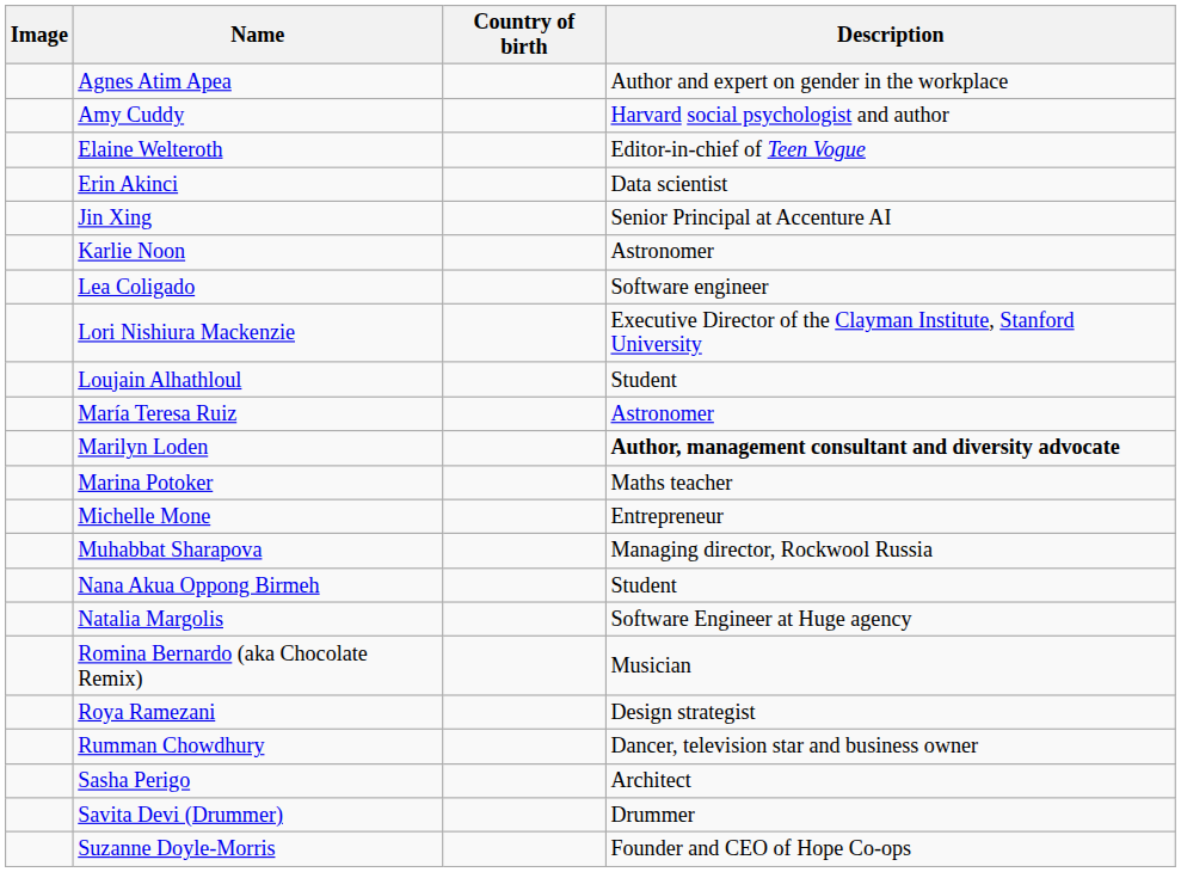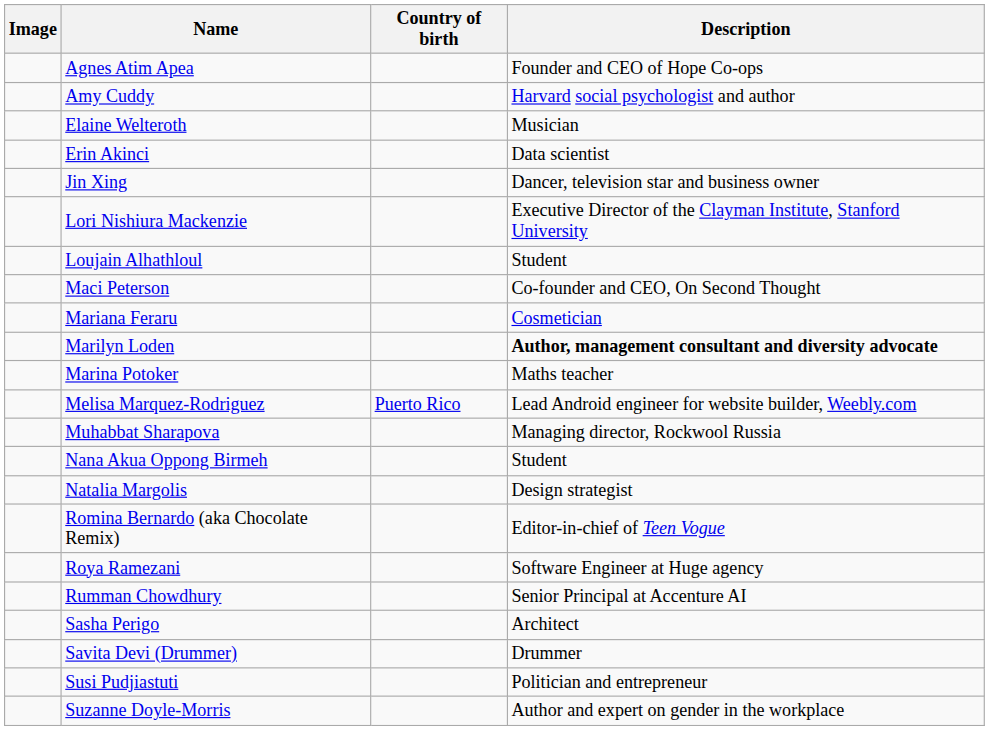 <table class="wikitable sortable">
 <tr>
 <th>Image</th>
 <th>Name</th>
 <th>Country of birth</th>
 <th>Description</th>
 </tr>
 <tr>
 <td></td>
 <td><a href='#'>Agnes Atim Apea</a></td>
 <td></td>
-<td>Author and expert on gender in the workplace</td>
+<td>Founder and CEO of Hope Co-ops</td>
 </tr>
 <tr>
 <td></td>
 <td><a href='#'>Amy Cuddy</a></td>
 <td></td>
 <td><a href='#'>Harvard</a> <a href='#'>social psychologist</a> and author</td>
 </tr>
 <tr>
 <td></td>
 <td><a href='#'>Elaine Welteroth</a></td>
 <td></td>
-<td>Editor-in-chief of <em><a href='#'>Teen Vogue</a></em></td>
+<td>Musician</td>
 </tr>
 <tr>
 <td></td>
 <td><a href='#'>Erin Akinci</a></td>
 <td></td>
 <td>Data scientist</td>
 </tr>
 <tr>
 <td></td>
 <td><a href='#'>Jin Xing</a></td>
 <td></td>
-<td>Senior Principal at Accenture AI</td>
-</tr>
-<tr>
-<td></td>
-<td><a href='#'>Karlie Noon</a></td>
-<td></td>
-<td>Astronomer</td>
-</tr>
-<tr>
-<td></td>
-<td><a href='#'>Lea Coligado</a></td>
-<td></td>
-<td>Software engineer</td>
+<td>Dancer, television star and business owner</td>
 </tr>
 <tr>
 <td></td>
 <td><a href='#'>Lori Nishiura Mackenzie</a></td>
 <td></td>
 <td>Executive Director of the <a href='#'>Clayman Institute</a>, <a href='#'>Stanford University</a></td>
 </tr>
 <tr>
 <td></td>
 <td><a href='#'>Loujain Alhathloul</a></td>
 <td></td>
 <td>Student</td>
 </tr>
 <tr>
 <td></td>
-<td><a href='#'>María Teresa Ruiz</a></td>
+<td><a href='#'>Maci Peterson</a></td>
 <td></td>
-<td><a href='#'>Astronomer</a></td>
+<td>Co-founder and CEO, On Second Thought</td>
+</tr>
+<tr>
+<td></td>
+<td><a href='#'>Mariana Feraru</a></td>
+<td></td>
+<td><a href='#'>Cosmetician</a></td>
 </tr>
 <tr>
 <td></td>
 <td><a href='#'>Marilyn Loden</a></td>
 <td></td>
 <td><strong>Author, management consultant and diversity advocate</strong></td>
 </tr>
 <tr>
 <td></td>
 <td><a href='#'>Marina Potoker</a></td>
 <td></td>
 <td>Maths teacher</td>
 </tr>
 <tr>
 <td></td>
-<td><a href='#'>Michelle Mone</a></td>
-<td></td>
-<td>Entrepreneur</td>
+<td><a href='#'>Melisa Marquez-Rodriguez</a></td>
+<td> <a href='#'>Puerto Rico</a></td>
+<td>Lead Android engineer for website builder, <a href='#'>Weebly.com</a></td>
 </tr>
 <tr>
 <td></td>
 <td><a href='#'>Muhabbat Sharapova</a></td>
 <td></td>
 <td>Managing director, Rockwool Russia</td>
 </tr>
 <tr>
 <td></td>
 <td><a href='#'>Nana Akua Oppong Birmeh</a></td>
 <td></td>
 <td>Student</td>
 </tr>
 <tr>
 <td></td>
 <td><a href='#'>Natalia Margolis</a></td>
 <td></td>
-<td>Software Engineer at Huge agency</td>
+<td>Design strategist</td>
 </tr>
 <tr>
 <td></td>
 <td><a href='#'>Romina Bernardo</a> (aka Chocolate Remix)</td>
 <td></td>
-<td>Musician</td>
+<td>Editor-in-chief of <em><a href='#'>Teen Vogue</a></em></td>
 </tr>
 <tr>
 <td></td>
 <td><a href='#'>Roya Ramezani</a></td>
 <td></td>
-<td>Design strategist</td>
+<td>Software Engineer at Huge agency</td>
 </tr>
 <tr>
 <td></td>
 <td><a href='#'>Rumman Chowdhury</a></td>
 <td></td>
-<td>Dancer, television star and business owner</td>
+<td>Senior Principal at Accenture AI</td>
 </tr>
 <tr>
 <td></td>
 <td><a href='#'>Sasha Perigo</a></td>
 <td></td>
 <td>Architect</td>
 </tr>
 <tr>
 <td></td>
 <td><a href='#'>Savita Devi (Drummer)</a></td>
 <td></td>
 <td>Drummer</td>
 </tr>
 <tr>
 <td></td>
+<td><a href='#'>Susi Pudjiastuti</a></td>
+<td></td>
+<td>Politician and entrepreneur</td>
+</tr>
+<tr>
+<td></td>
 <td><a href='#'>Suzanne Doyle-Morris</a></td>
 <td></td>
-<td>Founder and CEO of Hope Co-ops</td>
+<td>Author and expert on gender in the workplace</td>
 </tr>
 </table>
